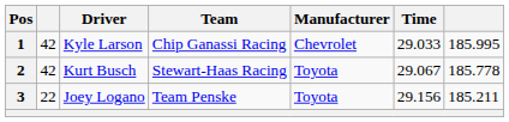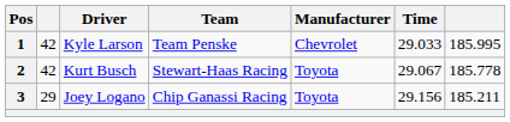 <table class="wikitable" style="font-size:95%">
 <tr>
 <th>Pos</th>
 <th></th>
 <th>Driver</th>
 <th>Team</th>
 <th>Manufacturer</th>
 <th>Time</th>
 <th></th>
 </tr>
 <tr>
 <th>1</th>
 <td>42</td>
 <td><a href='#'>Kyle Larson</a></td>
-<td><a href='#'>Chip Ganassi Racing</a></td>
+<td><a href='#'>Team Penske</a></td>
 <td><a href='#'>Chevrolet</a></td>
 <td>29.033</td>
 <td>185.995</td>
 </tr>
 <tr>
 <th>2</th>
 <td>42</td>
 <td><a href='#'>Kurt Busch</a></td>
 <td><a href='#'>Stewart-Haas Racing</a></td>
 <td><a href='#'>Toyota</a></td>
 <td>29.067</td>
 <td>185.778</td>
 </tr>
 <tr>
 <th>3</th>
-<td>22</td>
+<td>29</td>
 <td><a href='#'>Joey Logano</a></td>
-<td><a href='#'>Team Penske</a></td>
+<td><a href='#'>Chip Ganassi Racing</a></td>
 <td><a href='#'>Toyota</a></td>
 <td>29.156</td>
 <td>185.211</td>
 </tr>
 <tr>
 <th colspan="7"></th>
 </tr>
 </table>
